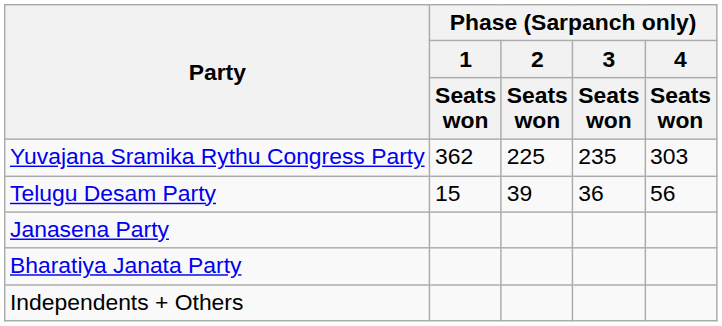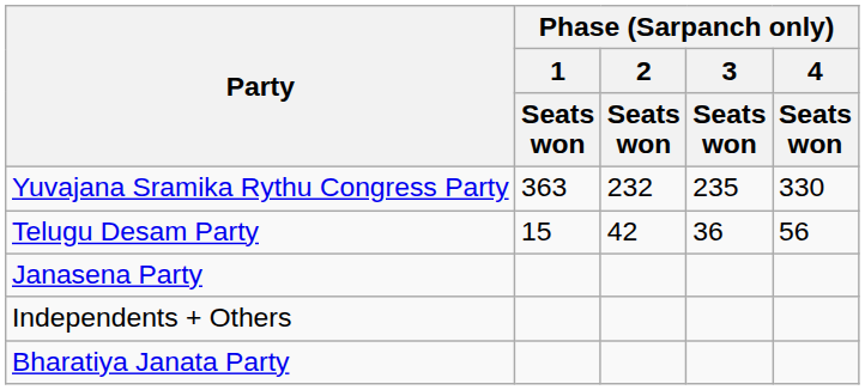 <table class="wikitable">
 <tr>
 <th rowspan="3">Party</th>
 <th colspan="4">Phase (Sarpanch only)</th>
 </tr>
 <tr>
 <th>1</th>
 <th>2</th>
 <th>3</th>
 <th>4</th>
 </tr>
 <tr>
 <th>Seats<br>won</th>
 <th>Seats<br>won</th>
 <th>Seats<br>won</th>
 <th>Seats<br>won</th>
 </tr>
 <tr>
 <td><a href='#'>Yuvajana Sramika Rythu Congress Party</a></td>
-<td>362</td>
-<td>225</td>
+<td>363</td>
+<td>232</td>
 <td>235</td>
-<td>303</td>
+<td>330</td>
 </tr>
 <tr>
 <td><a href='#'>Telugu Desam Party</a></td>
 <td>15</td>
-<td>39</td>
+<td>42</td>
 <td>36</td>
 <td>56</td>
 </tr>
 <tr>
 <td><a href='#'>Janasena Party</a></td>
+<td></td>
+<td></td>
+<td></td>
+<td></td>
+</tr>
+<tr>
+<td>Independents + Others</td>
 <td></td>
 <td></td>
 <td></td>
 <td></td>
 </tr>
 <tr>
 <td><a href='#'>Bharatiya Janata Party</a></td>
 <td></td>
 <td></td>
 <td></td>
 <td></td>
 </tr>
-<tr>
-<td>Independents + Others</td>
-<td></td>
-<td></td>
-<td></td>
-<td></td>
-</tr>
 </table>
